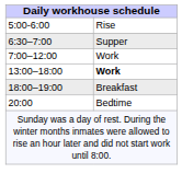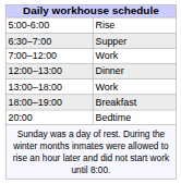 <table class=wikitable style="margin: 0 1em 1em 1em; border: 1px solid #8888aa; background: #f7f8ff; width:20%;" align=right cellpadding=2 cellspacing=0>
 <tr>
 <th style="padding: 0 5px 0 5px; background:#ccccff;" align="center" colspan="2">Daily workhouse schedule<br></th>
 </tr>
 <tr style="font-size: 90%; background: #fff;" align="left">
 <td>5:00-6:00</td>
 <td>Rise</td>
 </tr>
 <tr style="font-size: 90%; background: #ececec;">
 <td>6:30–7:00</td>
 <td>Supper</td>
 </tr>
 <tr style="font-size: 90%; background: #fff;" align="left">
 <td>7:00–12:00</td>
 <td>Work</td>
 </tr>
+<tr style="font-size: 90%; background: #ececec;" align="left">
+<td>12:00–13:00</td>
+<td>Dinner</td>
+</tr>
 <tr style="font-size: 90%; background: #fff;" align="left">
 <td>13:00–18:00</td>
-<td><strong>Work</strong></td>
+<td>Work</td>
 </tr>
 <tr style="font-size: 90%; background: #ececec;">
 <td>18:00–19:00</td>
 <td>Breakfast</td>
 </tr>
 <tr style="font-size: 90%; background: #fff;" align="left">
 <td>20:00</td>
 <td>Bedtime</td>
 </tr>
 <tr>
 <td colspan="2" style="color:black;text-align:center;"><small>Sunday was a day of rest. During the winter months inmates were allowed to rise an hour later and did not start work until 8:00.</small></td>
 </tr>
 </table>
